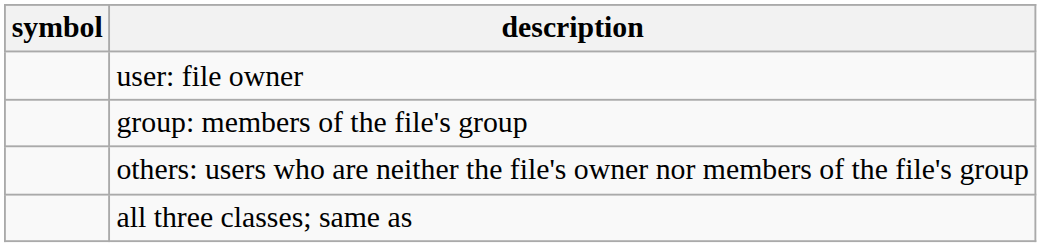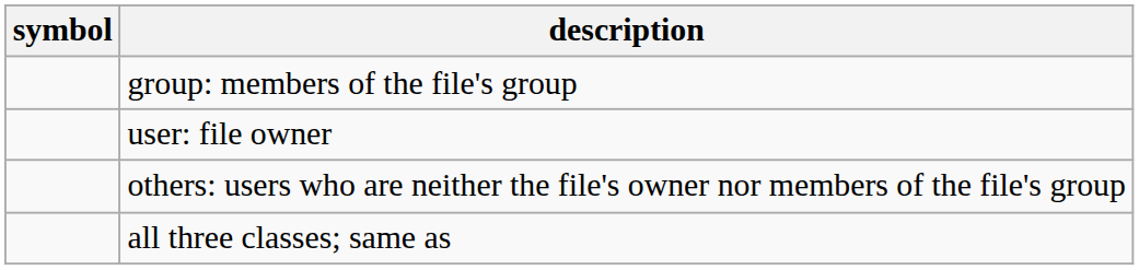 <table class="wikitable">
 <tr>
 <th>symbol</th>
 <th>description</th>
 </tr>
 <tr>
 <td></td>
-<td>user: file owner</td>
+<td>group: members of the file's group</td>
 </tr>
 <tr>
 <td></td>
-<td>group: members of the file's group</td>
+<td>user: file owner</td>
 </tr>
 <tr>
 <td></td>
 <td>others: users who are neither the file's owner nor members of the file's group</td>
 </tr>
 <tr>
 <td></td>
 <td>all three classes; same as </td>
 </tr>
 </table>
